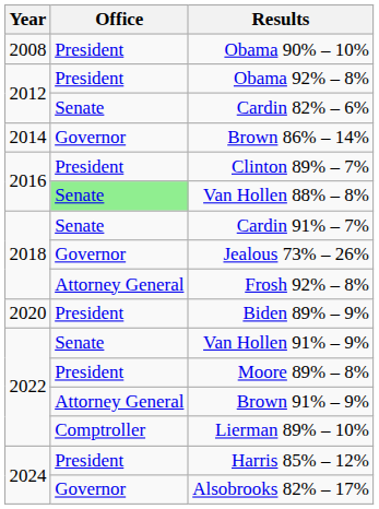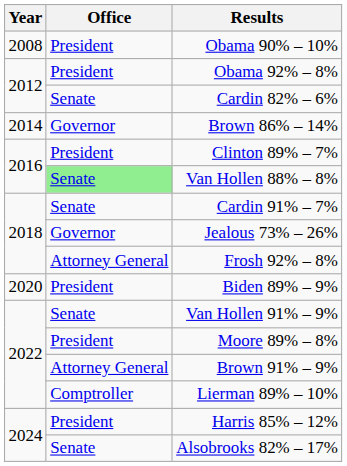 <table class=wikitable>
 <tr>
 <th>Year</th>
 <th>Office</th>
 <th>Results</th>
 </tr>
 <tr>
 <td>2008</td>
 <td><a href='#'>President</a></td>
 <td align="right" ><a href='#'>Obama</a> 90% – 10%</td>
 </tr>
 <tr>
 <td rowspan=2>2012</td>
 <td><a href='#'>President</a></td>
 <td align="right" ><a href='#'>Obama</a> 92% – 8%</td>
 </tr>
 <tr>
 <td><a href='#'>Senate</a></td>
 <td align="right" ><a href='#'>Cardin</a> 82% – 6%</td>
 </tr>
 <tr>
 <td>2014</td>
 <td><a href='#'>Governor</a></td>
 <td align="right" ><a href='#'>Brown</a> 86% – 14%</td>
 </tr>
 <tr>
 <td rowspan=2>2016</td>
 <td><a href='#'>President</a></td>
 <td align="right" ><a href='#'>Clinton</a> 89% – 7%</td>
 </tr>
 <tr>
 <td style="background: lightgreen;"><a href='#'>Senate</a></td>
 <td align="right" ><a href='#'>Van Hollen</a> 88% – 8%</td>
 </tr>
 <tr>
 <td rowspan=3>2018</td>
 <td><a href='#'>Senate</a></td>
 <td align="right" ><a href='#'>Cardin</a> 91% – 7%</td>
 </tr>
 <tr>
 <td><a href='#'>Governor</a></td>
 <td align="right" ><a href='#'>Jealous</a> 73% – 26%</td>
 </tr>
 <tr>
 <td><a href='#'>Attorney General</a></td>
 <td align="right" ><a href='#'>Frosh</a> 92% – 8%</td>
 </tr>
 <tr>
 <td>2020</td>
 <td><a href='#'>President</a></td>
 <td align="right" ><a href='#'>Biden</a> 89% – 9%</td>
 </tr>
 <tr>
 <td rowspan=4>2022</td>
 <td><a href='#'>Senate</a></td>
 <td align="right" ><a href='#'>Van Hollen</a> 91% – 9%</td>
 </tr>
 <tr>
 <td><a href='#'>President</a></td>
 <td align="right" ><a href='#'>Moore</a> 89% – 8%</td>
 </tr>
 <tr>
 <td><a href='#'>Attorney General</a></td>
 <td align="right" ><a href='#'>Brown</a> 91% – 9%</td>
 </tr>
 <tr>
 <td><a href='#'>Comptroller</a></td>
 <td align="right" ><a href='#'>Lierman</a> 89% – 10%</td>
 </tr>
 <tr>
 <td rowspan=2>2024</td>
 <td><a href='#'>President</a></td>
 <td align="right" ><a href='#'>Harris</a> 85% – 12%</td>
 </tr>
 <tr>
-<td><a href='#'>Governor</a></td>
+<td><a href='#'>Senate</a></td>
 <td align="right" ><a href='#'>Alsobrooks</a> 82% – 17%</td>
 </tr>
 </table>
